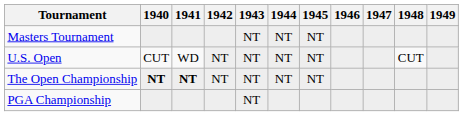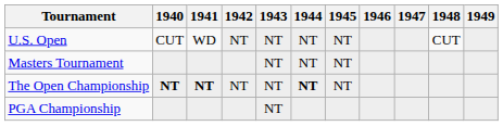 <table class="wikitable" style="font-size:95%;text-align:center;">
 <tr>
 <th>Tournament</th>
 <th>1940</th>
 <th>1941</th>
 <th>1942</th>
 <th>1943</th>
 <th>1944</th>
 <th>1945</th>
 <th>1946</th>
 <th>1947</th>
 <th>1948</th>
 <th>1949</th>
 </tr>
 <tr>
+<td align=left><a href='#'>U.S. Open</a></td>
+<td>CUT</td>
+<td>WD</td>
+<td style="background:#eeeeee;">NT</td>
+<td style="background:#eeeeee;">NT</td>
+<td style="background:#eeeeee;">NT</td>
+<td style="background:#eeeeee;">NT</td>
+<td style="background:#eeeeee;"></td>
+<td style="background:#eeeeee;"></td>
+<td>CUT</td>
+<td style="background:#eeeeee;"></td>
+</tr>
+<tr>
 <td align=left><a href='#'>Masters Tournament</a></td>
 <td style="background:#eeeeee;"></td>
 <td style="background:#eeeeee;"></td>
 <td style="background:#eeeeee;"></td>
 <td style="background:#eeeeee;">NT</td>
 <td style="background:#eeeeee;">NT</td>
 <td style="background:#eeeeee;">NT</td>
 <td style="background:#eeeeee;"></td>
 <td style="background:#eeeeee;"></td>
 <td style="background:#eeeeee;"></td>
 <td style="background:#eeeeee;"></td>
 </tr>
 <tr>
-<td align=left><a href='#'>U.S. Open</a></td>
-<td>CUT</td>
-<td>WD</td>
-<td style="background:#eeeeee;">NT</td>
-<td style="background:#eeeeee;">NT</td>
-<td style="background:#eeeeee;">NT</td>
-<td style="background:#eeeeee;">NT</td>
-<td style="background:#eeeeee;"></td>
-<td style="background:#eeeeee;"></td>
-<td>CUT</td>
-<td style="background:#eeeeee;"></td>
-</tr>
-<tr>
 <td align=left><a href='#'>The Open Championship</a></td>
 <td style="background:#eeeeee;"><strong>NT</strong></td>
 <td style="background:#eeeeee;"><strong>NT</strong></td>
 <td style="background:#eeeeee;">NT</td>
 <td style="background:#eeeeee;">NT</td>
-<td style="background:#eeeeee;">NT</td>
+<td style="background:#eeeeee;"><strong>NT</strong></td>
 <td style="background:#eeeeee;">NT</td>
 <td style="background:#eeeeee;"></td>
 <td style="background:#eeeeee;"></td>
 <td style="background:#eeeeee;"></td>
 <td style="background:#eeeeee;"></td>
 </tr>
 <tr>
 <td align=left><a href='#'>PGA Championship</a></td>
 <td style="background:#eeeeee;"></td>
 <td style="background:#eeeeee;"></td>
 <td style="background:#eeeeee;"></td>
 <td style="background:#eeeeee;">NT</td>
 <td style="background:#eeeeee;"></td>
 <td style="background:#eeeeee;"></td>
 <td style="background:#eeeeee;"></td>
 <td style="background:#eeeeee;"></td>
 <td style="background:#eeeeee;"></td>
 <td style="background:#eeeeee;"></td>
 </tr>
 </table>
